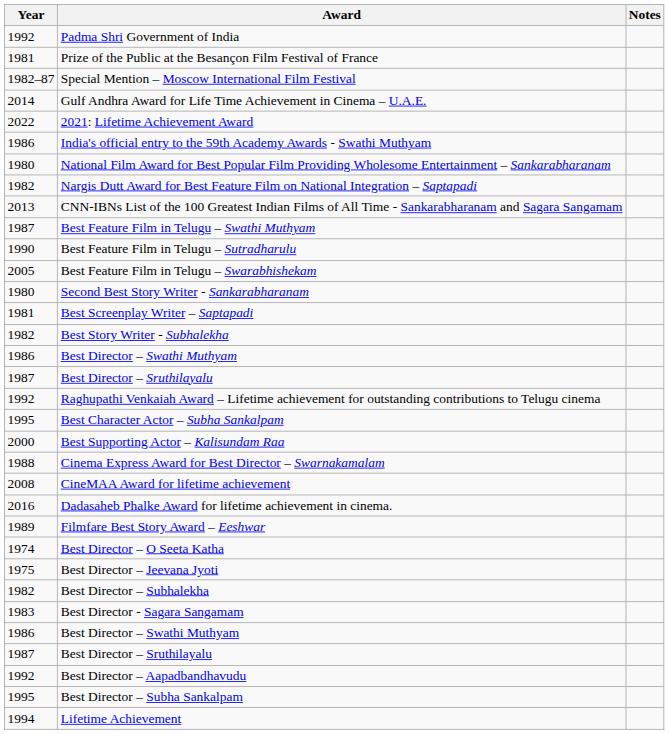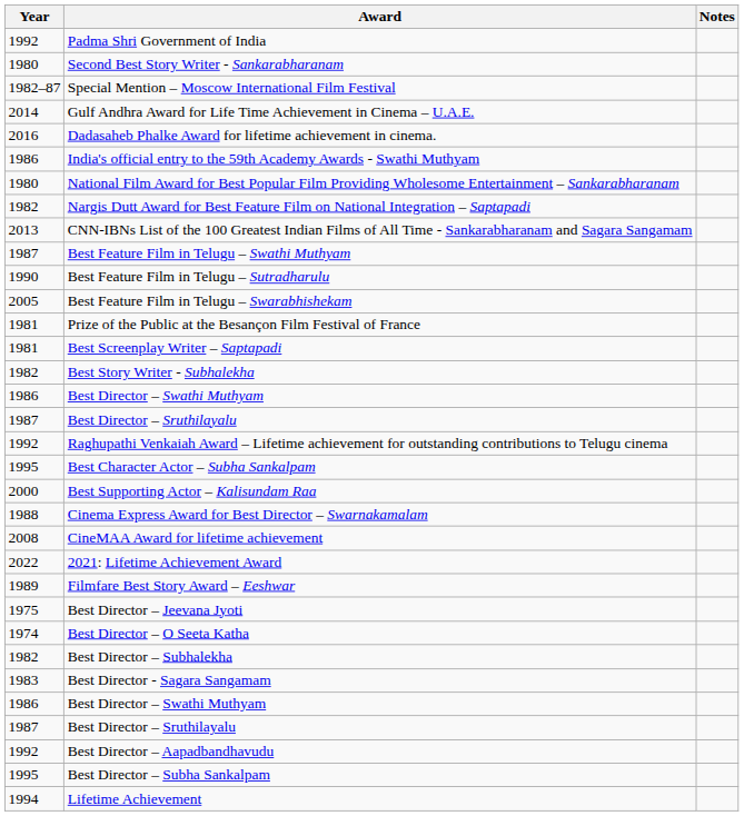 <table class="wikitable sortable plainrowheaders">
 <tr>
 <th>Year</th>
 <th>Award</th>
 <th>Notes</th>
 </tr>
 <tr>
 <td>1992</td>
 <td><a href='#'>Padma Shri</a> Government of India</td>
 <td></td>
 </tr>
 <tr>
-<td>1981</td>
-<td>Prize of the Public at the Besançon Film Festival of France</td>
+<td>1980</td>
+<td><a href='#'>Second Best Story Writer</a> - <em><a href='#'>Sankarabharanam</a></em></td>
 <td></td>
 </tr>
 <tr>
 <td>1982–87</td>
 <td>Special Mention – <a href='#'>Moscow International Film Festival</a></td>
 <td></td>
 </tr>
 <tr>
 <td>2014</td>
 <td>Gulf Andhra Award for Life Time Achievement in Cinema – <a href='#'>U.A.E.</a></td>
 <td></td>
 </tr>
 <tr>
-<td>2022</td>
-<td><a href='#'>2021</a>: <a href='#'>Lifetime Achievement Award</a></td>
+<td>2016</td>
+<td><a href='#'>Dadasaheb Phalke Award</a> for lifetime achievement in cinema.</td>
 <td></td>
 </tr>
 <tr>
 <td>1986</td>
 <td><a href='#'>India's official entry to the 59th Academy Awards</a> - <a href='#'>Swathi Muthyam</a></td>
 <td></td>
 </tr>
 <tr>
 <td>1980</td>
 <td><a href='#'>National Film Award for Best Popular Film Providing Wholesome Entertainment</a> – <em><a href='#'>Sankarabharanam</a></em></td>
 <td></td>
 </tr>
 <tr>
 <td>1982</td>
 <td><a href='#'>Nargis Dutt Award for Best Feature Film on National Integration</a> – <em><a href='#'>Saptapadi</a></em></td>
 <td></td>
 </tr>
 <tr>
 <td>2013</td>
 <td>CNN-IBNs List of the 100 Greatest Indian Films of All Time - <a href='#'>Sankarabharanam</a> and <a href='#'>Sagara Sangamam</a></td>
 <td></td>
 </tr>
 <tr>
 <td>1987</td>
 <td><a href='#'>Best Feature Film in Telugu</a> – <em><a href='#'>Swathi Muthyam</a></em></td>
 <td></td>
 </tr>
 <tr>
 <td>1990</td>
 <td>Best Feature Film in Telugu – <em><a href='#'>Sutradharulu</a></em></td>
 <td></td>
 </tr>
 <tr>
 <td>2005</td>
 <td>Best Feature Film in Telugu – <em><a href='#'>Swarabhishekam</a></em></td>
 <td></td>
 </tr>
 <tr>
-<td>1980</td>
-<td><a href='#'>Second Best Story Writer</a> - <em><a href='#'>Sankarabharanam</a></em></td>
+<td>1981</td>
+<td>Prize of the Public at the Besançon Film Festival of France</td>
 <td></td>
 </tr>
 <tr>
 <td>1981</td>
 <td><a href='#'>Best Screenplay Writer</a> – <em><a href='#'>Saptapadi</a></em></td>
 <td></td>
 </tr>
 <tr>
 <td>1982</td>
 <td><a href='#'>Best Story Writer</a> - <em><a href='#'>Subhalekha</a></em></td>
 <td></td>
 </tr>
 <tr>
 <td>1986</td>
 <td><a href='#'>Best Director</a> – <em><a href='#'>Swathi Muthyam</a></em></td>
 <td></td>
 </tr>
 <tr>
 <td>1987</td>
 <td><a href='#'>Best Director</a> – <em><a href='#'>Sruthilayalu</a></em></td>
 <td></td>
 </tr>
 <tr>
 <td>1992</td>
 <td><a href='#'>Raghupathi Venkaiah Award</a> – Lifetime achievement for outstanding contributions to Telugu cinema</td>
 <td></td>
 </tr>
 <tr>
 <td>1995</td>
 <td><a href='#'>Best Character Actor</a> – <em><a href='#'>Subha Sankalpam</a></em></td>
 <td></td>
 </tr>
 <tr>
 <td>2000</td>
 <td><a href='#'>Best Supporting Actor</a> – <em><a href='#'>Kalisundam Raa</a></em></td>
 <td></td>
 </tr>
 <tr>
 <td>1988</td>
 <td><a href='#'>Cinema Express Award for Best Director</a> – <em><a href='#'>Swarnakamalam</a></em></td>
 <td></td>
 </tr>
 <tr>
 <td>2008</td>
 <td><a href='#'>CineMAA Award for lifetime achievement</a></td>
 <td></td>
 </tr>
 <tr>
-<td>2016</td>
-<td><a href='#'>Dadasaheb Phalke Award</a> for lifetime achievement in cinema.</td>
+<td>2022</td>
+<td><a href='#'>2021</a>: <a href='#'>Lifetime Achievement Award</a></td>
 <td></td>
 </tr>
 <tr>
 <td>1989</td>
 <td><a href='#'>Filmfare Best Story Award</a> – <em><a href='#'>Eeshwar</a></td>
 <td></td>
 </tr>
 <tr>
-<td>1974</td>
-<td><a href='#'>Best Director</a> – </em><a href='#'>O Seeta Katha</a><em></td>
+<td>1975</td>
+<td>Best Director – </em><a href='#'>Jeevana Jyoti</a><em></td>
 <td></td>
 </tr>
 <tr>
-<td>1975</td>
-<td>Best Director – </em><a href='#'>Jeevana Jyoti</a><em></td>
+<td>1974</td>
+<td><a href='#'>Best Director</a> – </em><a href='#'>O Seeta Katha</a><em></td>
 <td></td>
 </tr>
 <tr>
 <td>1982</td>
 <td>Best Director – </em><a href='#'>Subhalekha</a><em></td>
 <td></td>
 </tr>
 <tr>
 <td>1983</td>
 <td>Best Director - </em><a href='#'>Sagara Sangamam</a><em></td>
 <td></td>
 </tr>
 <tr>
 <td>1986</td>
 <td>Best Director – </em><a href='#'>Swathi Muthyam</a><em></td>
 <td></td>
 </tr>
 <tr>
 <td>1987</td>
 <td>Best Director – </em><a href='#'>Sruthilayalu</a><em></td>
 <td></td>
 </tr>
 <tr>
 <td>1992</td>
 <td>Best Director – </em><a href='#'>Aapadbandhavudu</a><em></td>
 <td></td>
 </tr>
 <tr>
 <td>1995</td>
 <td>Best Director – </em><a href='#'>Subha Sankalpam</a><em></td>
 <td></td>
 </tr>
 <tr>
 <td>1994</td>
 <td><a href='#'>Lifetime Achievement</a></td>
 <td></td>
 </tr>
 </table>
